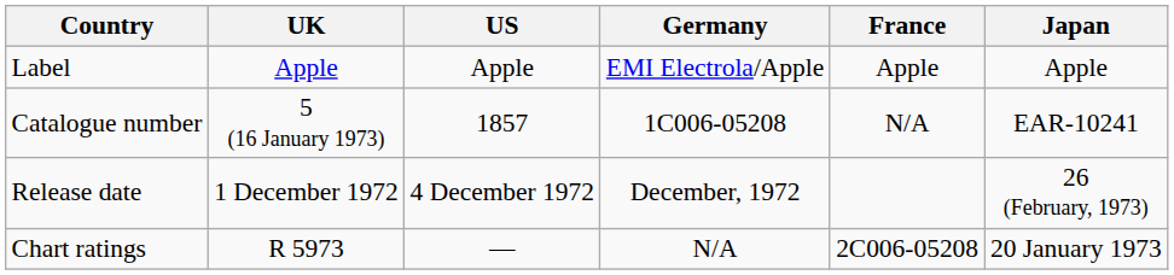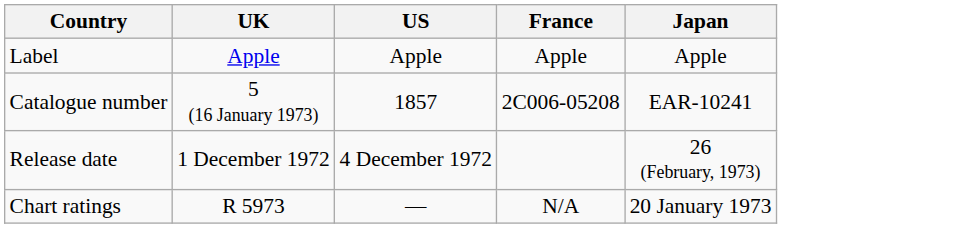 <table class="wikitable">
 <tr>
 <th align="left">Country</th>
 <th align="left">UK</th>
 <th align="left">US</th>
-<th align="left">Germany</th>
 <th align="left">France</th>
 <th align="left">Japan</th>
 </tr>
 <tr>
 <td align="left">Label</td>
 <td style="text-align:center;"><a href='#'>Apple</a></td>
 <td style="text-align:center;">Apple</td>
-<td style="text-align:center;"><a href='#'>EMI Electrola</a>/Apple</td>
 <td style="text-align:center;">Apple</td>
 <td style="text-align:center;">Apple</td>
 </tr>
 <tr>
 <td align="left">Catalogue number</td>
 <td style="text-align:center;">5 <br><small>(16 January 1973)</small></td>
 <td style="text-align:center;">1857</td>
-<td style="text-align:center;">1C006-05208</td>
-<td style="text-align:center;">N/A</td>
+<td style="text-align:center;">2C006-05208</td>
 <td style="text-align:center;">EAR-10241</td>
 </tr>
 <tr>
 <td align="left">Release date</td>
 <td style="text-align:center;">1 December 1972</td>
 <td style="text-align:center;">4 December 1972</td>
-<td style="text-align:center;">December, 1972</td>
 <td style="text-align:center;"></td>
 <td style="text-align:center;">26 <br><small>(February, 1973)</small></td>
 </tr>
 <tr>
 <td align="left">Chart ratings</td>
 <td style="text-align:center;">R 5973</td>
 <td style="text-align:center;">—</td>
 <td style="text-align:center;">N/A</td>
-<td style="text-align:center;">2C006-05208</td>
 <td style="text-align:center;">20 January 1973</td>
 </tr>
 </table>
